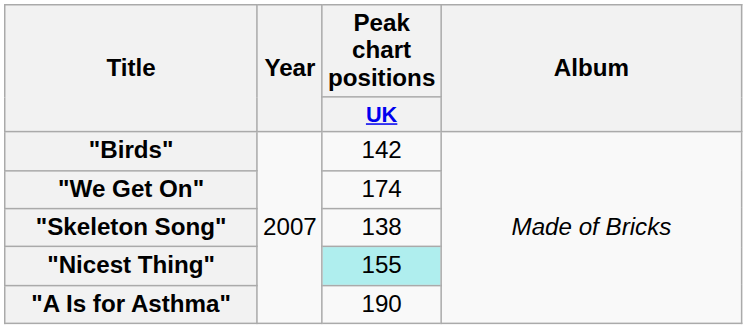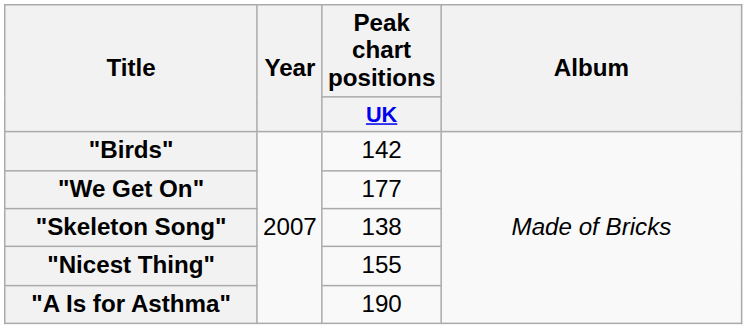 <table class="wikitable plainrowheaders" style="text-align:center;">
 <tr>
 <th scope="col" rowspan="2" style="width:10em;">Title</th>
 <th scope="col" rowspan="2">Year</th>
 <th scope="col">Peak chart positions</th>
 <th scope="col" rowspan="2" style="width:12em;">Album</th>
 </tr>
 <tr>
 <th scope="col" style="width:2.2em;font-size:90%;"><a href='#'>UK</a><br></th>
 </tr>
 <tr>
 <th scope="row">"Birds"</th>
 <td rowspan="5">2007</td>
 <td>142</td>
 <td rowspan="5"><em>Made of Bricks</em></td>
 </tr>
 <tr>
 <th scope="row">"We Get On"</th>
-<td>174</td>
+<td>177</td>
 </tr>
 <tr>
 <th scope="row">"Skeleton Song"</th>
 <td>138</td>
 </tr>
 <tr>
 <th scope="row">"Nicest Thing"</th>
-<td style="background: paleturquoise;">155</td>
+<td>155</td>
 </tr>
 <tr>
 <th scope="row">"A Is for Asthma"</th>
 <td>190</td>
 </tr>
 </table>
